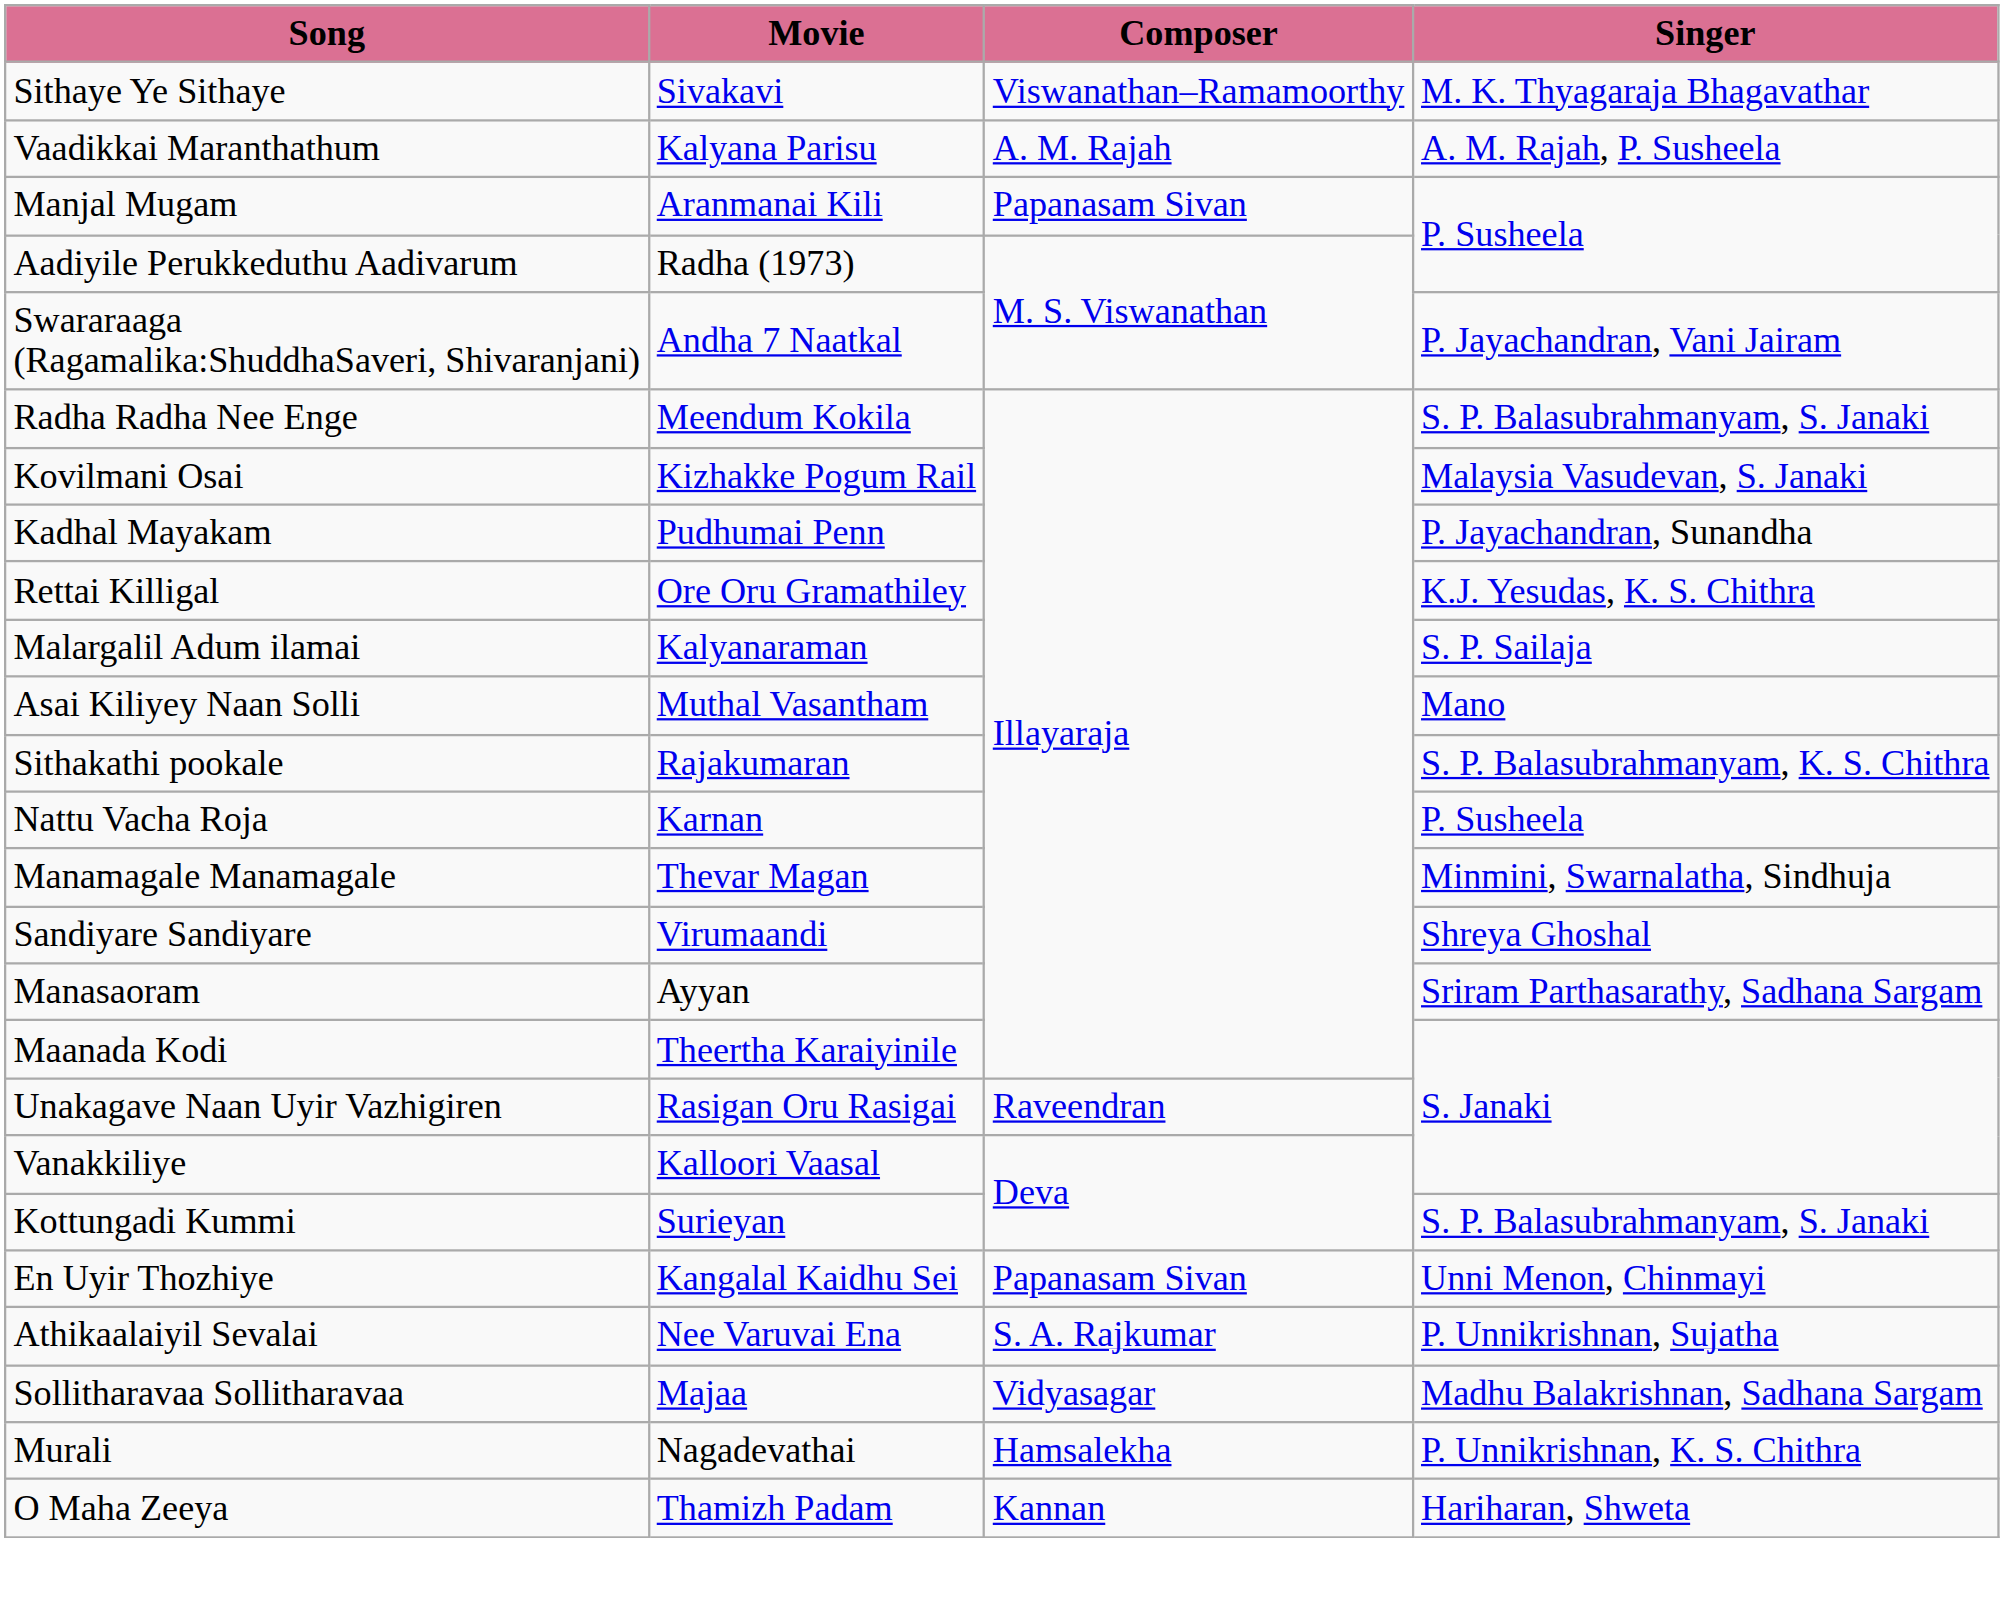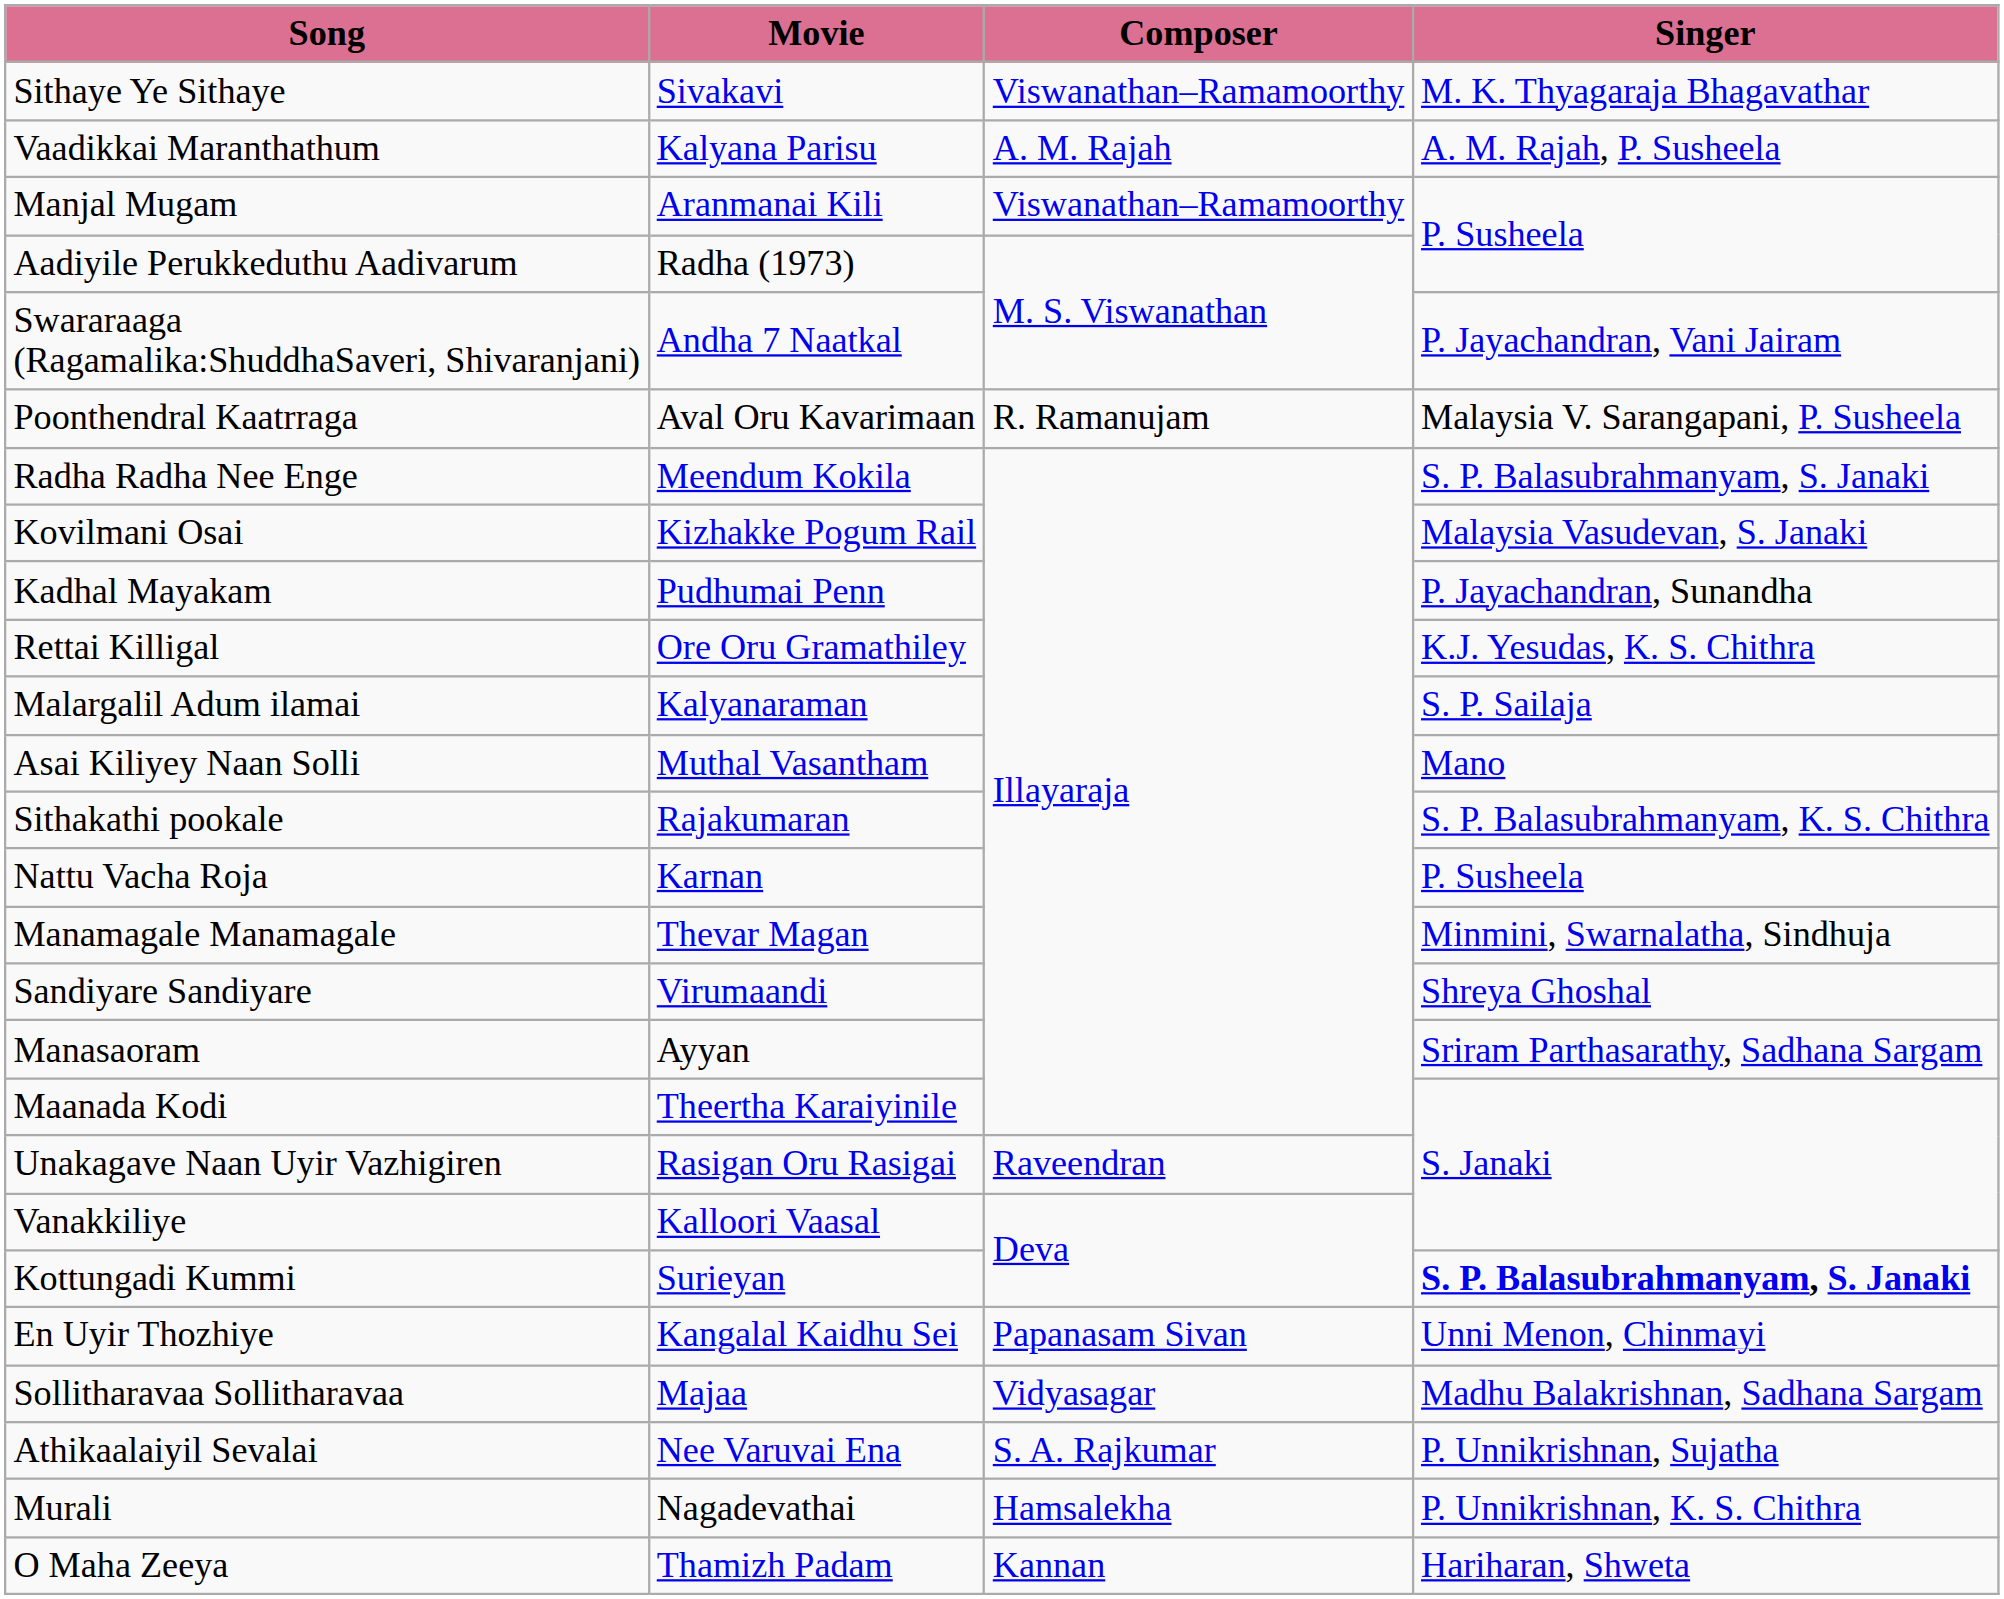 <table class="wikitable">
 <tr>
 <th style="background:#DB7093">Song</th>
 <th style="background:#DB7093">Movie</th>
 <th style="background:#DB7093">Composer</th>
 <th style="background:#DB7093">Singer</th>
 </tr>
 <tr>
 <td>Sithaye Ye Sithaye</td>
 <td><a href='#'>Sivakavi</a></td>
 <td><a href='#'>Viswanathan–Ramamoorthy</a></td>
 <td><a href='#'>M. K. Thyagaraja Bhagavathar</a></td>
 </tr>
 <tr>
 <td>Vaadikkai Maranthathum</td>
 <td><a href='#'>Kalyana Parisu</a></td>
 <td><a href='#'>A. M. Rajah</a></td>
 <td><a href='#'>A. M. Rajah</a>, <a href='#'>P. Susheela</a></td>
 </tr>
 <tr>
 <td>Manjal Mugam</td>
 <td><a href='#'>Aranmanai Kili</a></td>
-<td><a href='#'>Papanasam Sivan</a></td>
+<td><a href='#'>Viswanathan–Ramamoorthy</a></td>
 <td rowspan=2><a href='#'>P. Susheela</a></td>
 </tr>
 <tr>
 <td>Aadiyile Perukkeduthu Aadivarum</td>
 <td>Radha (1973)</td>
 <td rowspan=2><a href='#'>M. S. Viswanathan</a></td>
 </tr>
 <tr>
 <td>Swararaaga<br>(Ragamalika:ShuddhaSaveri, Shivaranjani)</td>
 <td><a href='#'>Andha 7 Naatkal</a></td>
 <td><a href='#'>P. Jayachandran</a>, <a href='#'>Vani Jairam</a></td>
+</tr>
+<tr>
+<td>Poonthendral Kaatrraga</td>
+<td>Aval Oru Kavarimaan</td>
+<td>R. Ramanujam</td>
+<td>Malaysia V. Sarangapani, <a href='#'>P. Susheela</a></td>
 </tr>
 <tr>
 <td>Radha Radha Nee Enge</td>
 <td><a href='#'>Meendum Kokila</a></td>
 <td rowspan="12"><a href='#'>Illayaraja</a></td>
 <td><a href='#'>S. P. Balasubrahmanyam</a>, <a href='#'>S. Janaki</a></td>
 </tr>
 <tr>
 <td>Kovilmani Osai</td>
 <td><a href='#'>Kizhakke Pogum Rail</a></td>
 <td><a href='#'>Malaysia Vasudevan</a>, <a href='#'>S. Janaki</a></td>
 </tr>
 <tr>
 <td>Kadhal Mayakam</td>
 <td><a href='#'>Pudhumai Penn</a></td>
 <td><a href='#'>P. Jayachandran</a>, Sunandha</td>
 </tr>
 <tr>
 <td>Rettai Killigal</td>
 <td><a href='#'>Ore Oru Gramathiley</a></td>
 <td><a href='#'>K.J. Yesudas</a>, <a href='#'>K. S. Chithra</a></td>
 </tr>
 <tr>
 <td>Malargalil Adum ilamai</td>
 <td><a href='#'>Kalyanaraman</a></td>
 <td><a href='#'>S. P. Sailaja</a></td>
 </tr>
 <tr>
 <td>Asai Kiliyey Naan Solli</td>
 <td><a href='#'>Muthal Vasantham</a></td>
 <td><a href='#'>Mano</a></td>
 </tr>
 <tr>
 <td>Sithakathi pookale</td>
 <td><a href='#'>Rajakumaran</a></td>
 <td><a href='#'>S. P. Balasubrahmanyam</a>, <a href='#'>K. S. Chithra</a></td>
 </tr>
 <tr>
 <td>Nattu Vacha Roja</td>
 <td><a href='#'>Karnan</a></td>
 <td><a href='#'>P. Susheela</a></td>
 </tr>
 <tr>
 <td>Manamagale Manamagale</td>
 <td><a href='#'>Thevar Magan</a></td>
 <td><a href='#'>Minmini</a>, <a href='#'>Swarnalatha</a>, Sindhuja</td>
 </tr>
 <tr>
 <td>Sandiyare Sandiyare</td>
 <td><a href='#'>Virumaandi</a></td>
 <td><a href='#'>Shreya Ghoshal</a></td>
 </tr>
 <tr>
 <td>Manasaoram</td>
 <td>Ayyan</td>
 <td><a href='#'>Sriram Parthasarathy</a>, <a href='#'>Sadhana Sargam</a></td>
 </tr>
 <tr>
 <td>Maanada Kodi</td>
 <td><a href='#'>Theertha Karaiyinile</a></td>
 <td rowspan="3"><a href='#'>S. Janaki</a></td>
 </tr>
 <tr>
 <td>Unakagave Naan Uyir Vazhigiren</td>
 <td><a href='#'>Rasigan Oru Rasigai</a></td>
 <td><a href='#'>Raveendran</a></td>
 </tr>
 <tr>
 <td>Vanakkiliye</td>
 <td><a href='#'>Kalloori Vaasal</a></td>
 <td rowspan=2><a href='#'>Deva</a></td>
 </tr>
 <tr>
 <td>Kottungadi Kummi</td>
 <td><a href='#'>Surieyan</a></td>
-<td><a href='#'>S. P. Balasubrahmanyam</a>, <a href='#'>S. Janaki</a></td>
+<td><strong><a href='#'>S. P. Balasubrahmanyam</a>, <a href='#'>S. Janaki</a></strong></td>
 </tr>
 <tr>
 <td>En Uyir Thozhiye</td>
 <td><a href='#'>Kangalal Kaidhu Sei</a></td>
 <td><a href='#'>Papanasam Sivan</a></td>
 <td><a href='#'>Unni Menon</a>, <a href='#'>Chinmayi</a></td>
 </tr>
 <tr>
+<td>Sollitharavaa Sollitharavaa</td>
+<td><a href='#'>Majaa</a></td>
+<td><a href='#'>Vidyasagar</a></td>
+<td><a href='#'>Madhu Balakrishnan</a>, <a href='#'>Sadhana Sargam</a></td>
+</tr>
+<tr>
 <td>Athikaalaiyil Sevalai</td>
 <td><a href='#'>Nee Varuvai Ena</a></td>
 <td><a href='#'>S. A. Rajkumar</a></td>
 <td><a href='#'>P. Unnikrishnan</a>, <a href='#'>Sujatha</a></td>
-</tr>
-<tr>
-<td>Sollitharavaa Sollitharavaa</td>
-<td><a href='#'>Majaa</a></td>
-<td><a href='#'>Vidyasagar</a></td>
-<td><a href='#'>Madhu Balakrishnan</a>, <a href='#'>Sadhana Sargam</a></td>
 </tr>
 <tr>
 <td>Murali</td>
 <td>Nagadevathai</td>
 <td><a href='#'>Hamsalekha</a></td>
 <td><a href='#'>P. Unnikrishnan</a>, <a href='#'>K. S. Chithra</a></td>
 </tr>
 <tr>
 <td>O Maha Zeeya</td>
 <td><a href='#'>Thamizh Padam</a></td>
 <td><a href='#'>Kannan</a></td>
 <td><a href='#'>Hariharan</a>, <a href='#'>Shweta</a></td>
 </tr>
 </table>
